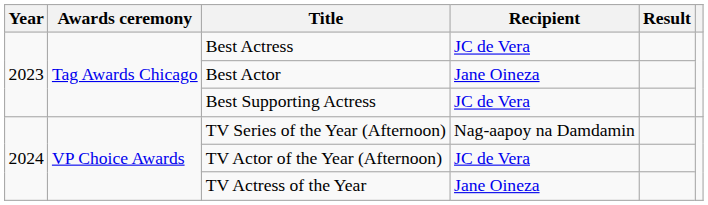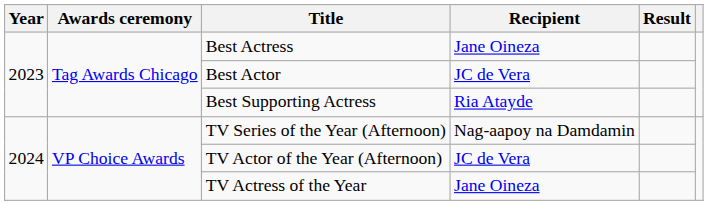 <table class="wikitable sortable">
 <tr>
 <th>Year</th>
 <th>Awards ceremony</th>
 <th>Title</th>
 <th>Recipient</th>
 <th>Result</th>
 <th></th>
 </tr>
 <tr>
 <td rowspan="3">2023</td>
 <td rowspan="3"><a href='#'>Tag Awards Chicago</a></td>
 <td>Best Actress</td>
-<td><a href='#'>JC de Vera</a></td>
+<td><a href='#'>Jane Oineza</a></td>
 <td></td>
 <td rowspan="3"></td>
 </tr>
 <tr>
 <td>Best Actor</td>
-<td><a href='#'>Jane Oineza</a></td>
+<td><a href='#'>JC de Vera</a></td>
 <td></td>
 </tr>
 <tr>
 <td>Best Supporting Actress</td>
-<td><a href='#'>JC de Vera</a></td>
+<td><a href='#'>Ria Atayde</a></td>
 <td></td>
 </tr>
 <tr>
 <td rowspan="3">2024</td>
 <td rowspan="3"><a href='#'>VP Choice Awards</a></td>
 <td>TV Series of the Year (Afternoon)</td>
 <td>Nag-aapoy na Damdamin</td>
 <td></td>
 <td rowspan="3"></td>
 </tr>
 <tr>
 <td>TV Actor of the Year (Afternoon)</td>
 <td><a href='#'>JC de Vera</a></td>
 <td></td>
 </tr>
 <tr>
 <td>TV Actress of the Year</td>
 <td><a href='#'>Jane Oineza</a></td>
 <td></td>
 </tr>
 </table>
